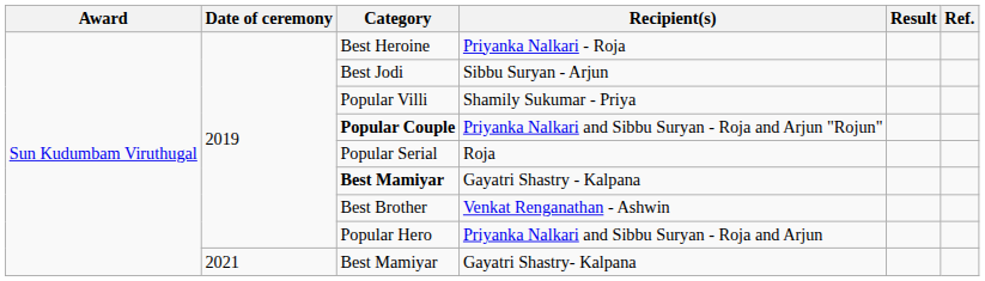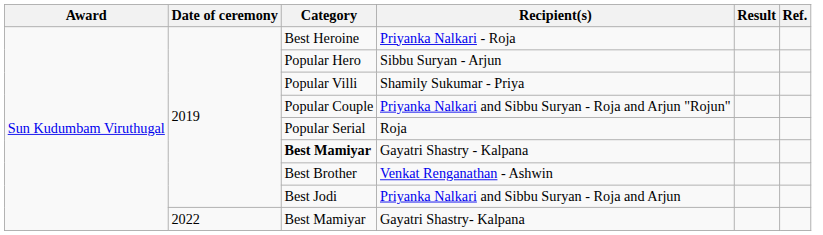 <table class="wikitable plainrowheaders sortable">
 <tr>
 <th scope="col">Award</th>
 <th scope="col">Date of ceremony</th>
 <th scope="col">Category</th>
 <th scope="col">Recipient(s)</th>
 <th scope="col" class="unsortable">Result</th>
 <th scope="col" class="unsortable">Ref.</th>
 </tr>
 <tr>
 <td rowspan="9"><a href='#'>Sun Kudumbam Viruthugal</a></td>
 <td rowspan="8">2019</td>
 <td>Best Heroine</td>
 <td><a href='#'>Priyanka Nalkari</a> - Roja</td>
 <td></td>
 <td></td>
 </tr>
 <tr>
-<td>Best Jodi</td>
+<td>Popular Hero</td>
 <td>Sibbu Suryan - Arjun</td>
 <td></td>
 <td></td>
 </tr>
 <tr>
 <td>Popular Villi</td>
 <td>Shamily Sukumar - Priya</td>
 <td></td>
 <td></td>
 </tr>
 <tr>
-<td><strong>Popular Couple</strong></td>
+<td>Popular Couple</td>
 <td><a href='#'>Priyanka Nalkari</a> and Sibbu Suryan - Roja and Arjun "Rojun"</td>
 <td></td>
 <td></td>
 </tr>
 <tr>
 <td>Popular Serial</td>
 <td>Roja</td>
 <td></td>
 <td></td>
 </tr>
 <tr>
 <td><strong>Best Mamiyar</strong></td>
 <td>Gayatri Shastry - Kalpana</td>
 <td></td>
 <td></td>
 </tr>
 <tr>
 <td>Best Brother</td>
 <td><a href='#'>Venkat Renganathan</a> - Ashwin</td>
 <td></td>
 <td></td>
 </tr>
 <tr>
-<td>Popular Hero</td>
+<td>Best Jodi</td>
 <td><a href='#'>Priyanka Nalkari</a> and Sibbu Suryan - Roja and Arjun</td>
 <td></td>
 <td></td>
 </tr>
 <tr>
-<td>2021</td>
+<td>2022</td>
 <td>Best Mamiyar</td>
 <td>Gayatri Shastry- Kalpana</td>
 <td></td>
 <td></td>
 </tr>
 </table>
